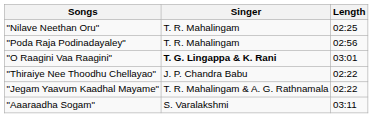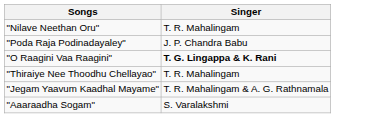 <table class="wikitable">
 <tr>
 <th>Songs</th>
 <th>Singer</th>
-<th>Length</th>
 </tr>
 <tr>
 <td>"Nilave Neethan Oru"</td>
 <td>T. R. Mahalingam</td>
-<td>02:25</td>
 </tr>
 <tr>
 <td>"Poda Raja Podinadayaley"</td>
-<td>T. R. Mahalingam</td>
-<td>02:56</td>
+<td>J. P. Chandra Babu</td>
 </tr>
 <tr>
 <td>"O Raagini Vaa Raagini"</td>
 <td><strong>T. G. Lingappa & K. Rani</strong></td>
-<td>03:01</td>
 </tr>
 <tr>
 <td>"Thiraiye Nee Thoodhu Chellayao"</td>
-<td>J. P. Chandra Babu</td>
-<td>02:22</td>
+<td>T. R. Mahalingam</td>
 </tr>
 <tr>
 <td>"Jegam Yaavum Kaadhal Mayame"</td>
 <td>T. R. Mahalingam & A. G. Rathnamala</td>
-<td>02:22</td>
 </tr>
 <tr>
 <td>"Aaaraadha Sogam"</td>
 <td>S. Varalakshmi</td>
-<td>03:11</td>
 </tr>
 </table>
